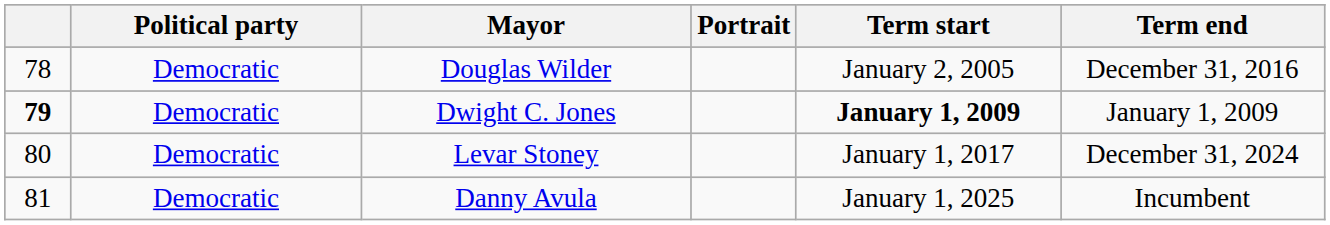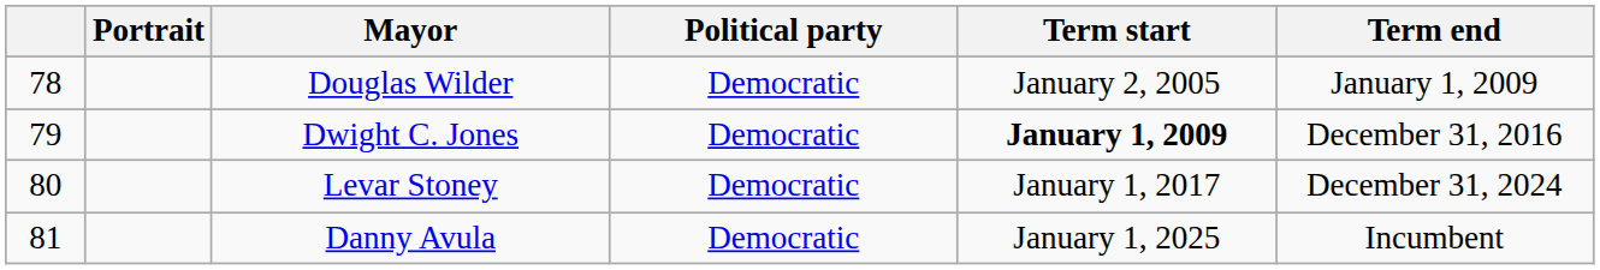 <table class="wikitable" style="text-align:center">
 <tr>
 <th width="5%"></th>
+<th width="8%">Portrait</th>
+<th width="25%">Mayor</th>
 <th width-"15%">Political party</th>
-<th width="25%">Mayor</th>
-<th width="8%">Portrait</th>
 <th width="20%">Term start</th>
 <th width="20%">Term end</th>
 </tr>
 <tr>
 <td>78</td>
+<td></td>
+<td><a href='#'>Douglas Wilder</a></td>
 <td><a href='#'>Democratic</a></td>
-<td><a href='#'>Douglas Wilder</a></td>
+<td>January 2, 2005</td>
+<td>January 1, 2009</td>
+</tr>
+<tr>
+<td>79</td>
 <td></td>
-<td>January 2, 2005</td>
+<td><a href='#'>Dwight C. Jones</a></td>
+<td><a href='#'>Democratic</a></td>
+<td><strong>January 1, 2009</strong></td>
 <td>December 31, 2016</td>
 </tr>
 <tr>
-<td><strong>79</strong></td>
+<td>80</td>
+<td></td>
+<td><a href='#'>Levar Stoney</a></td>
 <td><a href='#'>Democratic</a></td>
-<td><a href='#'>Dwight C. Jones</a></td>
-<td></td>
-<td><strong>January 1, 2009</strong></td>
-<td>January 1, 2009</td>
-</tr>
-<tr>
-<td>80</td>
-<td><a href='#'>Democratic</a></td>
-<td><a href='#'>Levar Stoney</a></td>
-<td></td>
 <td>January 1, 2017</td>
 <td>December 31, 2024</td>
 </tr>
 <tr>
 <td>81</td>
+<td></td>
+<td><a href='#'>Danny Avula</a></td>
 <td><a href='#'>Democratic</a></td>
-<td><a href='#'>Danny Avula</a></td>
-<td></td>
 <td>January 1, 2025</td>
 <td>Incumbent<br></td>
 </tr>
 </table>
